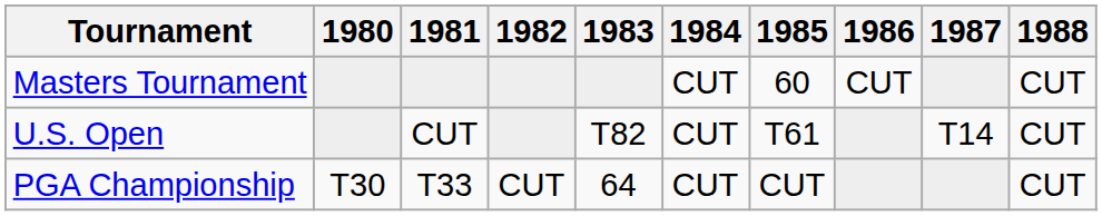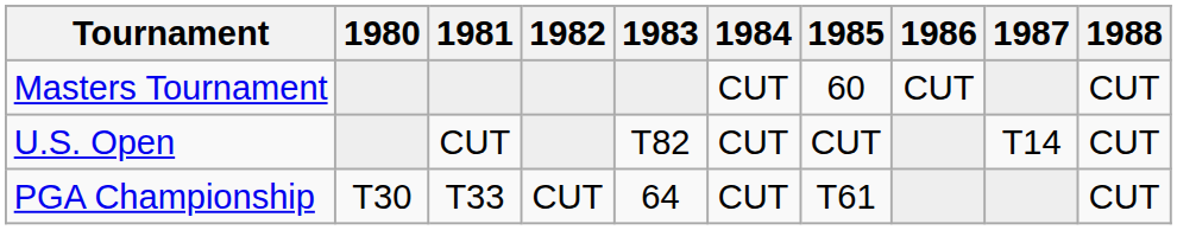 <table class="wikitable" style="font-size:95%;text-align:center;">
 <tr>
 <th>Tournament</th>
 <th>1980</th>
 <th>1981</th>
 <th>1982</th>
 <th>1983</th>
 <th>1984</th>
 <th>1985</th>
 <th>1986</th>
 <th>1987</th>
 <th>1988</th>
 </tr>
 <tr>
 <td align=left><a href='#'>Masters Tournament</a></td>
 <td style="background:#eeeeee;"></td>
 <td style="background:#eeeeee;"></td>
 <td style="background:#eeeeee;"></td>
 <td style="background:#eeeeee;"></td>
 <td>CUT</td>
 <td>60</td>
 <td>CUT</td>
 <td style="background:#eeeeee;"></td>
 <td>CUT</td>
 </tr>
 <tr>
 <td align=left><a href='#'>U.S. Open</a></td>
 <td style="background:#eeeeee;"></td>
 <td>CUT</td>
 <td style="background:#eeeeee;"></td>
 <td>T82</td>
 <td>CUT</td>
-<td>T61</td>
+<td>CUT</td>
 <td style="background:#eeeeee;"></td>
 <td>T14</td>
 <td>CUT</td>
 </tr>
 <tr>
 <td align=left><a href='#'>PGA Championship</a></td>
 <td>T30</td>
 <td>T33</td>
 <td>CUT</td>
 <td>64</td>
 <td>CUT</td>
-<td>CUT</td>
+<td>T61</td>
 <td style="background:#eeeeee;"></td>
 <td style="background:#eeeeee;"></td>
 <td>CUT</td>
 </tr>
 </table>
